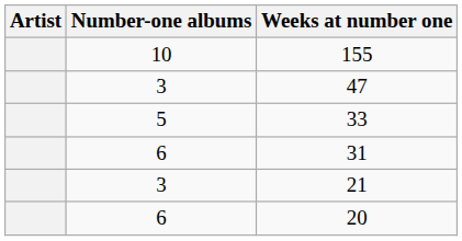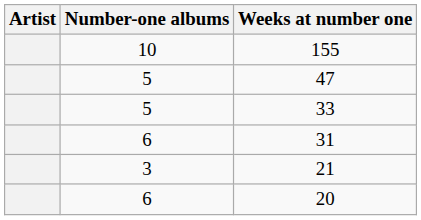 <table class="wikitable plainrowheaders sortable">
 <tr>
 <th scope=col>Artist</th>
 <th scope=col>Number-one albums</th>
 <th scope=col>Weeks at number one</th>
 </tr>
 <tr>
 <th scope=row></th>
 <td align=center>10</td>
 <td align=center>155</td>
 </tr>
 <tr>
 <th scope=row></th>
-<td align=center>3</td>
+<td align=center>5</td>
 <td align=center>47</td>
 </tr>
 <tr>
 <th scope=row></th>
 <td align=center>5</td>
 <td align=center>33</td>
 </tr>
 <tr>
 <th scope=row></th>
 <td align=center>6</td>
 <td align=center>31</td>
 </tr>
 <tr>
 <th scope=row></th>
 <td align=center>3</td>
 <td align=center>21</td>
 </tr>
 <tr>
 <th scope=row></th>
 <td align=center>6</td>
 <td align=center>20</td>
 </tr>
 </table>
